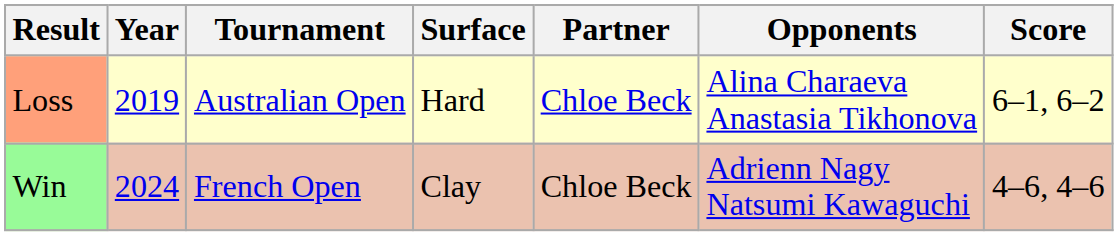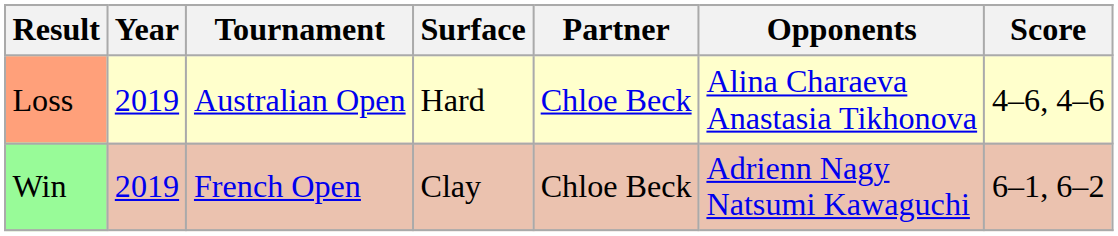 <table class="sortable wikitable">
 <tr>
 <th>Result</th>
 <th>Year</th>
 <th>Tournament</th>
 <th>Surface</th>
 <th>Partner</th>
 <th>Opponents</th>
 <th>Score</th>
 </tr>
 <tr style="background:#ffc;">
 <td bgcolor=ffa07a>Loss</td>
 <td><a href='#'>2019</a></td>
 <td><a href='#'>Australian Open</a></td>
 <td>Hard</td>
 <td> <a href='#'>Chloe Beck</a></td>
 <td> <a href='#'>Alina Charaeva</a> <br>  <a href='#'>Anastasia Tikhonova</a></td>
-<td>6–1, 6–2</td>
+<td>4–6, 4–6</td>
 </tr>
 <tr style="background:#ebc2af;">
 <td bgcolor=98fb98>Win</td>
-<td><a href='#'>2024</a></td>
+<td><a href='#'>2019</a></td>
 <td><a href='#'>French Open</a></td>
 <td>Clay</td>
 <td> Chloe Beck</td>
 <td> <a href='#'>Adrienn Nagy</a> <br>  <a href='#'>Natsumi Kawaguchi</a></td>
-<td>4–6, 4–6</td>
+<td>6–1, 6–2</td>
 </tr>
 </table>
